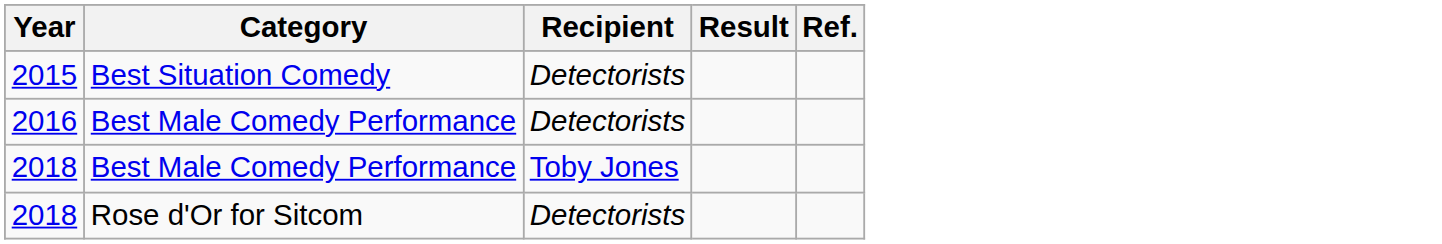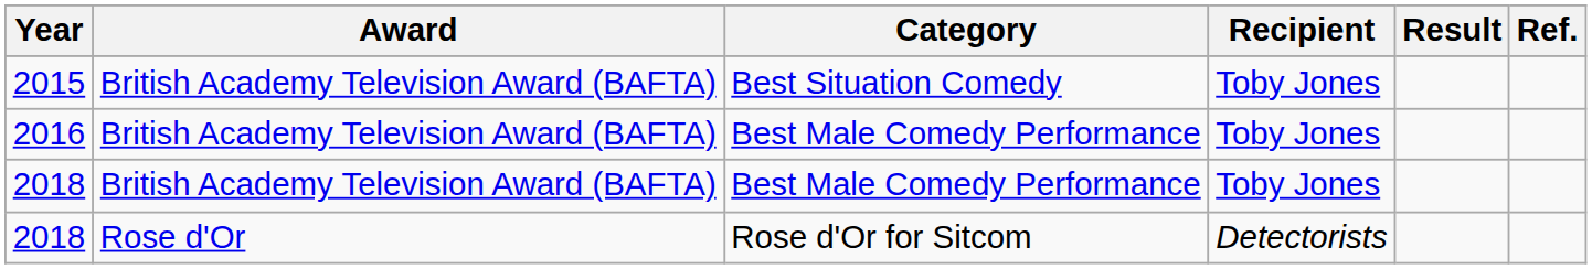 <table class="wikitable sortable plainrowheaders">
 <tr>
 <th scope="col">Year</th>
+<th scope="col">Award</th>
 <th scope="col">Category</th>
 <th scope="col">Recipient</th>
 <th scope="col">Result</th>
 <th scope="col">Ref.</th>
 </tr>
 <tr>
 <td><a href='#'>2015</a></td>
+<td><a href='#'>British Academy Television Award (BAFTA)</a></td>
 <td><a href='#'>Best Situation Comedy</a></td>
-<td><em>Detectorists</em></td>
+<td><a href='#'>Toby Jones</a></td>
 <td></td>
 <td></td>
 </tr>
 <tr>
 <td><a href='#'>2016</a></td>
-<td><a href='#'>Best Male Comedy Performance</a></td>
-<td><em>Detectorists</em></td>
-<td></td>
-<td></td>
-</tr>
-<tr>
-<td><a href='#'>2018</a></td>
+<td><a href='#'>British Academy Television Award (BAFTA)</a></td>
 <td><a href='#'>Best Male Comedy Performance</a></td>
 <td><a href='#'>Toby Jones</a></td>
 <td></td>
 <td></td>
 </tr>
 <tr>
 <td><a href='#'>2018</a></td>
+<td><a href='#'>British Academy Television Award (BAFTA)</a></td>
+<td><a href='#'>Best Male Comedy Performance</a></td>
+<td><a href='#'>Toby Jones</a></td>
+<td></td>
+<td></td>
+</tr>
+<tr>
+<td><a href='#'>2018</a></td>
+<td><a href='#'>Rose d'Or</a></td>
 <td>Rose d'Or for Sitcom</td>
 <td><em>Detectorists</em></td>
 <td></td>
 <td></td>
 </tr>
 </table>
